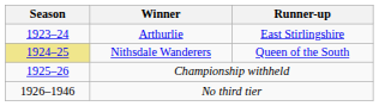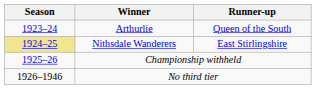 <table class="wikitable" style="text-align:center;">
 <tr>
 <th width=105>Season</th>
 <th width=180>Winner</th>
 <th width=180>Runner-up</th>
 </tr>
 <tr>
 <td><a href='#'>1923–24</a></td>
 <td><a href='#'>Arthurlie</a></td>
-<td><a href='#'>East Stirlingshire</a></td>
+<td><a href='#'>Queen of the South</a></td>
 </tr>
 <tr>
 <td style="background: khaki;"><a href='#'>1924–25</a></td>
 <td><a href='#'>Nithsdale Wanderers</a></td>
-<td><a href='#'>Queen of the South</a></td>
+<td><a href='#'>East Stirlingshire</a></td>
 </tr>
 <tr>
 <td><a href='#'>1925–26</a></td>
 <td colspan=2><em>Championship withheld</em></td>
 </tr>
 <tr>
 <td>1926–1946</td>
 <td colspan=2 align=center><em>No third tier</em></td>
 </tr>
 </table>
